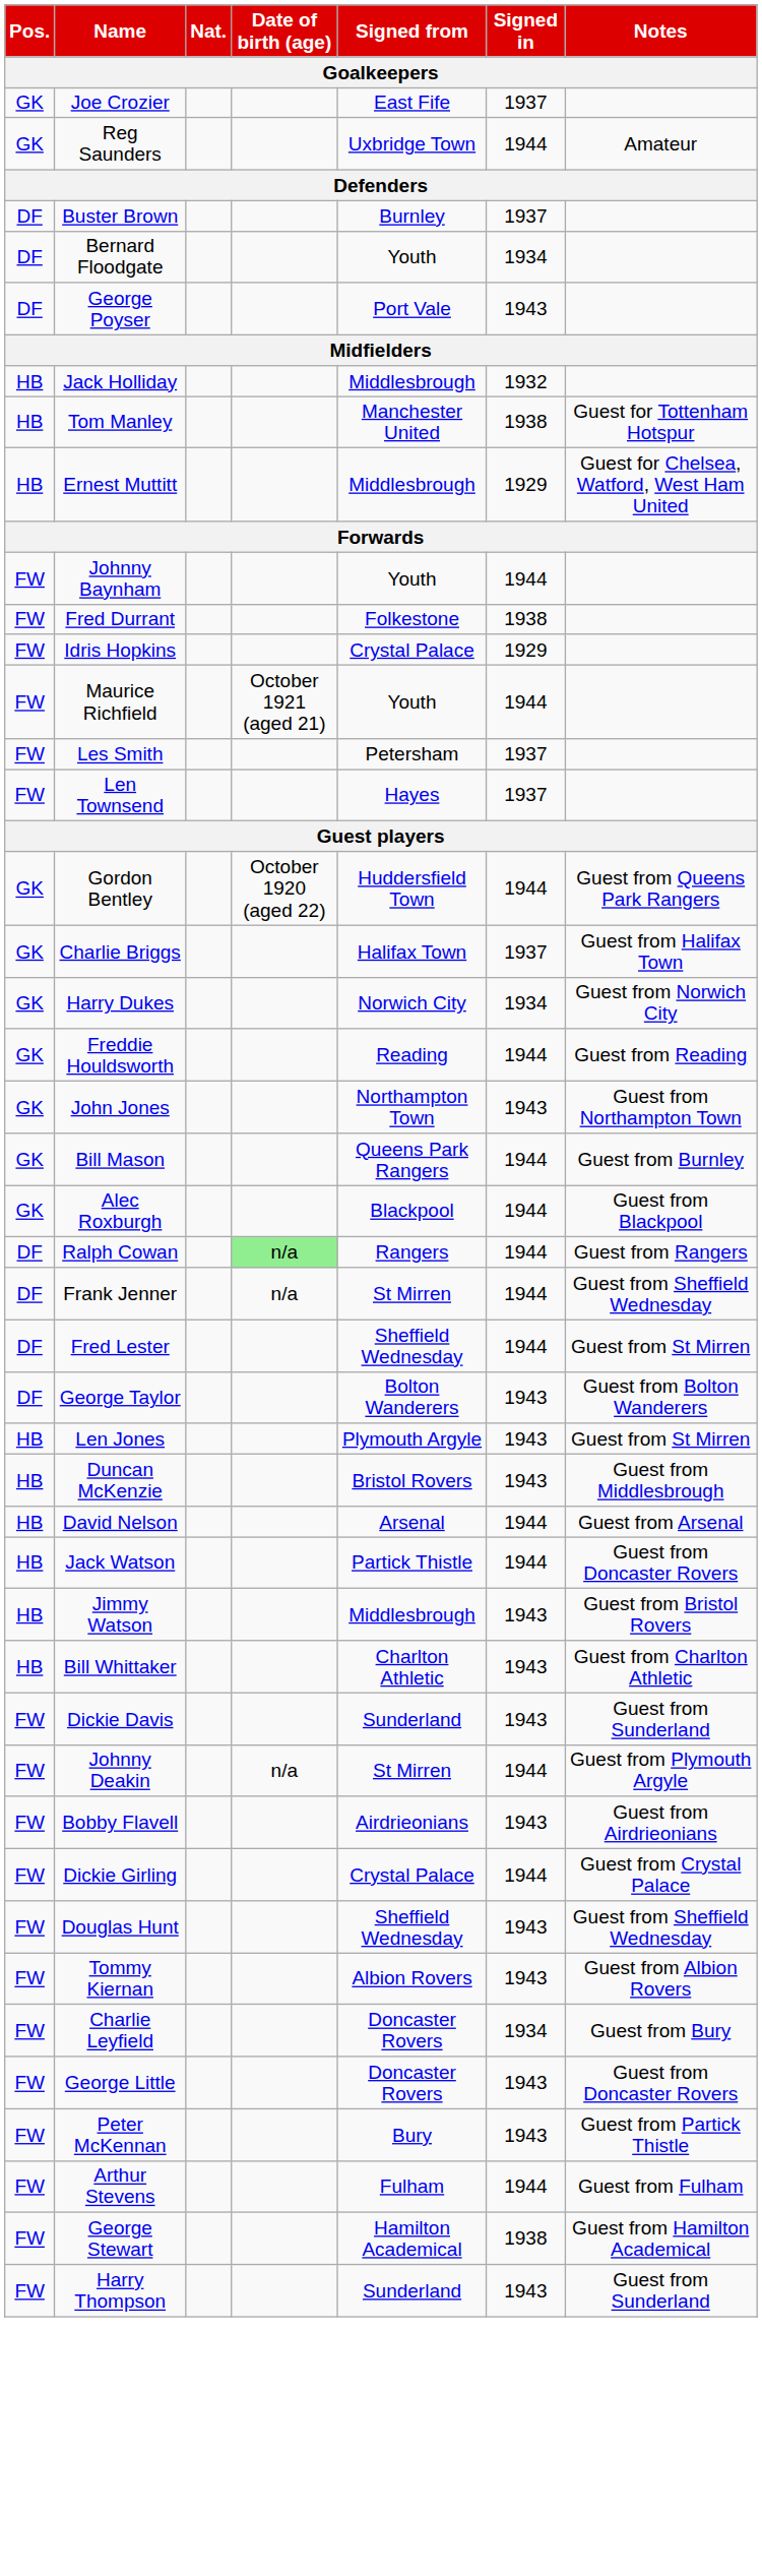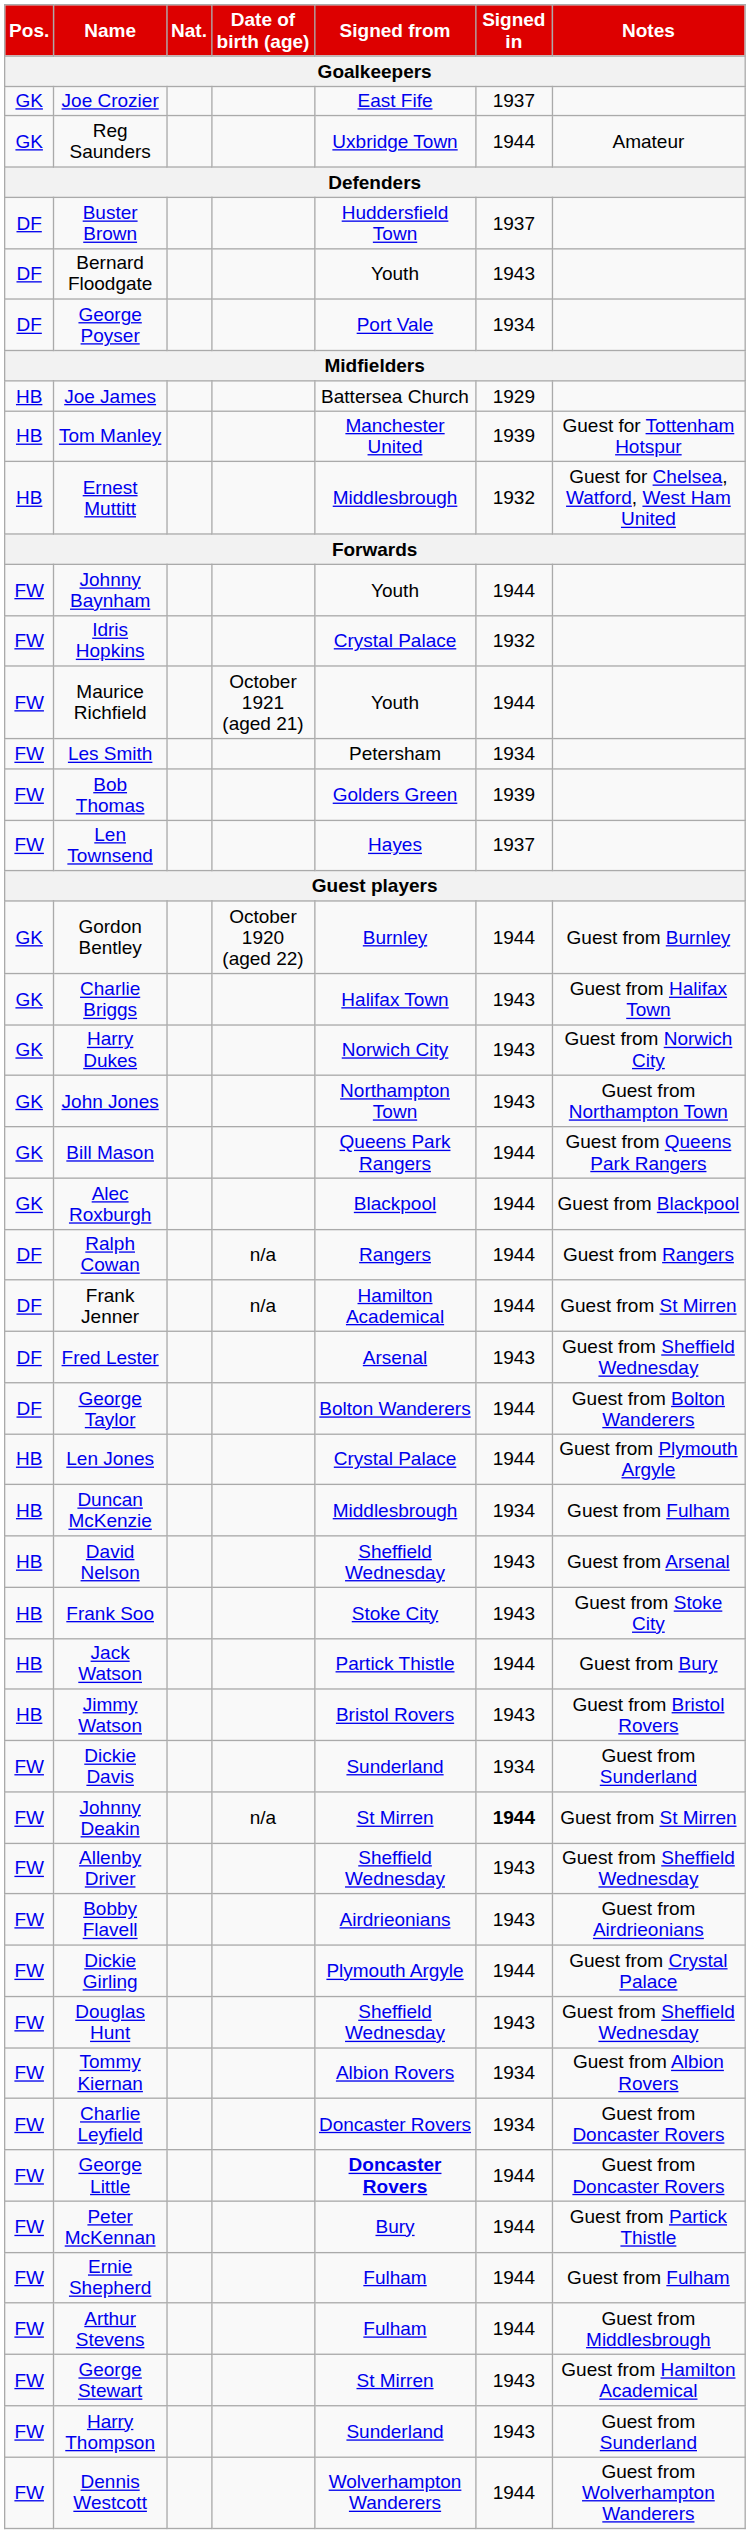 <table style="text-align:center; font-size:90%; width:90%;" class="wikitable">
 <tr>
 <th style="background:#d00; color:white; text-align:center;">Pos.</th>
 <th style="background:#d00; color:white; text-align:center;">Name</th>
 <th style="background:#d00; color:white; text-align:center;">Nat.</th>
 <th style="background:#d00; color:white; text-align:center;">Date of birth (age)</th>
 <th style="background:#d00; color:white; text-align:center;">Signed from</th>
 <th style="background:#d00; color:white; text-align:center;">Signed in</th>
 <th style="background:#d00; color:white; text-align:center;">Notes</th>
 </tr>
 <tr>
 <th colspan="7">Goalkeepers</th>
 </tr>
 <tr>
 <td><a href='#'>GK</a></td>
 <td><a href='#'>Joe Crozier</a></td>
 <td></td>
 <td></td>
 <td><a href='#'>East Fife</a></td>
 <td>1937</td>
 <td></td>
 </tr>
 <tr>
 <td><a href='#'>GK</a></td>
 <td>Reg Saunders</td>
 <td></td>
 <td></td>
 <td><a href='#'>Uxbridge Town</a></td>
 <td>1944</td>
 <td>Amateur</td>
 </tr>
 <tr>
 <th colspan="7">Defenders</th>
 </tr>
 <tr>
 <td><a href='#'>DF</a></td>
 <td><a href='#'>Buster Brown</a></td>
 <td></td>
 <td></td>
-<td><a href='#'>Burnley</a></td>
+<td><a href='#'>Huddersfield Town</a></td>
 <td>1937</td>
 <td></td>
 </tr>
 <tr>
 <td><a href='#'>DF</a></td>
 <td>Bernard Floodgate</td>
 <td></td>
 <td></td>
 <td>Youth</td>
-<td>1934</td>
+<td>1943</td>
 <td></td>
 </tr>
 <tr>
 <td><a href='#'>DF</a></td>
 <td><a href='#'>George Poyser</a></td>
 <td></td>
 <td></td>
 <td><a href='#'>Port Vale</a></td>
-<td>1943</td>
+<td>1934</td>
 <td></td>
 </tr>
 <tr>
 <th colspan="7">Midfielders</th>
 </tr>
 <tr>
 <td><a href='#'>HB</a></td>
-<td><a href='#'>Jack Holliday</a></td>
+<td><a href='#'>Joe James</a></td>
 <td></td>
 <td></td>
-<td><a href='#'>Middlesbrough</a></td>
-<td>1932</td>
+<td>Battersea Church</td>
+<td>1929</td>
 <td></td>
 </tr>
 <tr>
 <td><a href='#'>HB</a></td>
 <td><a href='#'>Tom Manley</a></td>
 <td></td>
 <td></td>
 <td><a href='#'>Manchester United</a></td>
-<td>1938</td>
+<td>1939</td>
 <td>Guest for <a href='#'>Tottenham Hotspur</a></td>
 </tr>
 <tr>
 <td><a href='#'>HB</a></td>
 <td><a href='#'>Ernest Muttitt</a></td>
 <td></td>
 <td></td>
 <td><a href='#'>Middlesbrough</a></td>
-<td>1929</td>
+<td>1932</td>
 <td>Guest for <a href='#'>Chelsea</a>, <a href='#'>Watford</a>, <a href='#'>West Ham United</a></td>
 </tr>
 <tr>
 <th colspan="7">Forwards</th>
 </tr>
 <tr>
 <td><a href='#'>FW</a></td>
 <td><a href='#'>Johnny Baynham</a></td>
 <td></td>
 <td></td>
 <td>Youth</td>
 <td>1944</td>
 <td></td>
 </tr>
 <tr>
 <td><a href='#'>FW</a></td>
-<td><a href='#'>Fred Durrant</a></td>
-<td></td>
-<td></td>
-<td><a href='#'>Folkestone</a></td>
-<td>1938</td>
-<td></td>
-</tr>
-<tr>
-<td><a href='#'>FW</a></td>
 <td><a href='#'>Idris Hopkins</a></td>
 <td></td>
 <td></td>
 <td><a href='#'>Crystal Palace</a></td>
-<td>1929</td>
+<td>1932</td>
 <td></td>
 </tr>
 <tr>
 <td><a href='#'>FW</a></td>
 <td>Maurice Richfield</td>
 <td></td>
 <td>October 1921 (aged 21)</td>
 <td>Youth</td>
 <td>1944</td>
 <td></td>
 </tr>
 <tr>
 <td><a href='#'>FW</a></td>
 <td><a href='#'>Les Smith</a></td>
 <td></td>
 <td></td>
 <td>Petersham</td>
-<td>1937</td>
+<td>1934</td>
+<td></td>
+</tr>
+<tr>
+<td><a href='#'>FW</a></td>
+<td><a href='#'>Bob Thomas</a></td>
+<td></td>
+<td></td>
+<td><a href='#'>Golders Green</a></td>
+<td>1939</td>
 <td></td>
 </tr>
 <tr>
 <td><a href='#'>FW</a></td>
 <td><a href='#'>Len Townsend</a></td>
 <td></td>
 <td></td>
 <td><a href='#'>Hayes</a></td>
 <td>1937</td>
 <td></td>
 </tr>
 <tr>
 <th colspan="7">Guest players</th>
 </tr>
 <tr>
 <td><a href='#'>GK</a></td>
 <td>Gordon Bentley</td>
 <td></td>
 <td>October 1920 (aged 22)</td>
-<td><a href='#'>Huddersfield Town</a></td>
+<td><a href='#'>Burnley</a></td>
 <td>1944</td>
-<td>Guest from <a href='#'>Queens Park Rangers</a></td>
+<td>Guest from <a href='#'>Burnley</a></td>
 </tr>
 <tr>
 <td><a href='#'>GK</a></td>
 <td><a href='#'>Charlie Briggs</a></td>
 <td></td>
 <td></td>
 <td><a href='#'>Halifax Town</a></td>
-<td>1937</td>
+<td>1943</td>
 <td>Guest from <a href='#'>Halifax Town</a></td>
 </tr>
 <tr>
 <td><a href='#'>GK</a></td>
 <td><a href='#'>Harry Dukes</a></td>
 <td></td>
 <td></td>
 <td><a href='#'>Norwich City</a></td>
-<td>1934</td>
+<td>1943</td>
 <td>Guest from <a href='#'>Norwich City</a></td>
-</tr>
-<tr>
-<td><a href='#'>GK</a></td>
-<td><a href='#'>Freddie Houldsworth</a></td>
-<td></td>
-<td></td>
-<td><a href='#'>Reading</a></td>
-<td>1944</td>
-<td>Guest from <a href='#'>Reading</a></td>
 </tr>
 <tr>
 <td><a href='#'>GK</a></td>
 <td><a href='#'>John Jones</a></td>
 <td></td>
 <td></td>
 <td><a href='#'>Northampton Town</a></td>
 <td>1943</td>
 <td>Guest from <a href='#'>Northampton Town</a></td>
 </tr>
 <tr>
 <td><a href='#'>GK</a></td>
 <td><a href='#'>Bill Mason</a></td>
 <td></td>
 <td></td>
 <td><a href='#'>Queens Park Rangers</a></td>
 <td>1944</td>
-<td>Guest from <a href='#'>Burnley</a></td>
+<td>Guest from <a href='#'>Queens Park Rangers</a></td>
 </tr>
 <tr>
 <td><a href='#'>GK</a></td>
 <td><a href='#'>Alec Roxburgh</a></td>
 <td></td>
 <td></td>
 <td><a href='#'>Blackpool</a></td>
 <td>1944</td>
 <td>Guest from <a href='#'>Blackpool</a></td>
 </tr>
 <tr>
 <td><a href='#'>DF</a></td>
 <td><a href='#'>Ralph Cowan</a></td>
 <td></td>
-<td style="background: lightgreen;">n/a</td>
+<td>n/a</td>
 <td><a href='#'>Rangers</a></td>
 <td>1944</td>
 <td>Guest from <a href='#'>Rangers</a></td>
 </tr>
 <tr>
 <td><a href='#'>DF</a></td>
 <td>Frank Jenner</td>
 <td></td>
 <td>n/a</td>
-<td><a href='#'>St Mirren</a></td>
+<td><a href='#'>Hamilton Academical</a></td>
 <td>1944</td>
-<td>Guest from <a href='#'>Sheffield Wednesday</a></td>
+<td>Guest from <a href='#'>St Mirren</a></td>
 </tr>
 <tr>
 <td><a href='#'>DF</a></td>
 <td><a href='#'>Fred Lester</a></td>
 <td></td>
 <td></td>
-<td><a href='#'>Sheffield Wednesday</a></td>
-<td>1944</td>
-<td>Guest from <a href='#'>St Mirren</a></td>
+<td><a href='#'>Arsenal</a></td>
+<td>1943</td>
+<td>Guest from <a href='#'>Sheffield Wednesday</a></td>
 </tr>
 <tr>
 <td><a href='#'>DF</a></td>
 <td><a href='#'>George Taylor</a></td>
 <td></td>
 <td></td>
 <td><a href='#'>Bolton Wanderers</a></td>
-<td>1943</td>
+<td>1944</td>
 <td>Guest from <a href='#'>Bolton Wanderers</a></td>
 </tr>
 <tr>
 <td><a href='#'>HB</a></td>
 <td><a href='#'>Len Jones</a></td>
 <td></td>
 <td></td>
-<td><a href='#'>Plymouth Argyle</a></td>
-<td>1943</td>
-<td>Guest from <a href='#'>St Mirren</a></td>
+<td><a href='#'>Crystal Palace</a></td>
+<td>1944</td>
+<td>Guest from <a href='#'>Plymouth Argyle</a></td>
 </tr>
 <tr>
 <td><a href='#'>HB</a></td>
 <td><a href='#'>Duncan McKenzie</a></td>
 <td></td>
 <td></td>
-<td><a href='#'>Bristol Rovers</a></td>
-<td>1943</td>
-<td>Guest from <a href='#'>Middlesbrough</a></td>
+<td><a href='#'>Middlesbrough</a></td>
+<td>1934</td>
+<td>Guest from <a href='#'>Fulham</a></td>
 </tr>
 <tr>
 <td><a href='#'>HB</a></td>
 <td><a href='#'>David Nelson</a></td>
 <td></td>
 <td></td>
-<td><a href='#'>Arsenal</a></td>
-<td>1944</td>
+<td><a href='#'>Sheffield Wednesday</a></td>
+<td>1943</td>
 <td>Guest from <a href='#'>Arsenal</a></td>
+</tr>
+<tr>
+<td><a href='#'>HB</a></td>
+<td><a href='#'>Frank Soo</a></td>
+<td></td>
+<td></td>
+<td><a href='#'>Stoke City</a></td>
+<td>1943</td>
+<td>Guest from <a href='#'>Stoke City</a></td>
 </tr>
 <tr>
 <td><a href='#'>HB</a></td>
 <td><a href='#'>Jack Watson</a></td>
 <td></td>
 <td></td>
 <td><a href='#'>Partick Thistle</a></td>
 <td>1944</td>
-<td>Guest from <a href='#'>Doncaster Rovers</a></td>
+<td>Guest from <a href='#'>Bury</a></td>
 </tr>
 <tr>
 <td><a href='#'>HB</a></td>
 <td><a href='#'>Jimmy Watson</a></td>
 <td></td>
 <td></td>
-<td><a href='#'>Middlesbrough</a></td>
+<td><a href='#'>Bristol Rovers</a></td>
 <td>1943</td>
 <td>Guest from <a href='#'>Bristol Rovers</a></td>
-</tr>
-<tr>
-<td><a href='#'>HB</a></td>
-<td><a href='#'>Bill Whittaker</a></td>
-<td></td>
-<td></td>
-<td><a href='#'>Charlton Athletic</a></td>
-<td>1943</td>
-<td>Guest from <a href='#'>Charlton Athletic</a></td>
 </tr>
 <tr>
 <td><a href='#'>FW</a></td>
 <td><a href='#'>Dickie Davis</a></td>
 <td></td>
 <td></td>
 <td><a href='#'>Sunderland</a></td>
-<td>1943</td>
+<td>1934</td>
 <td>Guest from <a href='#'>Sunderland</a></td>
 </tr>
 <tr>
 <td><a href='#'>FW</a></td>
 <td><a href='#'>Johnny Deakin</a></td>
 <td></td>
 <td>n/a</td>
 <td><a href='#'>St Mirren</a></td>
-<td>1944</td>
-<td>Guest from <a href='#'>Plymouth Argyle</a></td>
+<td><strong>1944</strong></td>
+<td>Guest from <a href='#'>St Mirren</a></td>
+</tr>
+<tr>
+<td><a href='#'>FW</a></td>
+<td><a href='#'>Allenby Driver</a></td>
+<td></td>
+<td></td>
+<td><a href='#'>Sheffield Wednesday</a></td>
+<td>1943</td>
+<td>Guest from <a href='#'>Sheffield Wednesday</a></td>
 </tr>
 <tr>
 <td><a href='#'>FW</a></td>
 <td><a href='#'>Bobby Flavell</a></td>
 <td></td>
 <td></td>
 <td><a href='#'>Airdrieonians</a></td>
 <td>1943</td>
 <td>Guest from <a href='#'>Airdrieonians</a></td>
 </tr>
 <tr>
 <td><a href='#'>FW</a></td>
 <td><a href='#'>Dickie Girling</a></td>
 <td></td>
 <td></td>
-<td><a href='#'>Crystal Palace</a></td>
+<td><a href='#'>Plymouth Argyle</a></td>
 <td>1944</td>
 <td>Guest from <a href='#'>Crystal Palace</a></td>
 </tr>
 <tr>
 <td><a href='#'>FW</a></td>
 <td><a href='#'>Douglas Hunt</a></td>
 <td></td>
 <td></td>
 <td><a href='#'>Sheffield Wednesday</a></td>
 <td>1943</td>
 <td>Guest from <a href='#'>Sheffield Wednesday</a></td>
 </tr>
 <tr>
 <td><a href='#'>FW</a></td>
 <td><a href='#'>Tommy Kiernan</a></td>
 <td></td>
 <td></td>
 <td><a href='#'>Albion Rovers</a></td>
-<td>1943</td>
+<td>1934</td>
 <td>Guest from <a href='#'>Albion Rovers</a></td>
 </tr>
 <tr>
 <td><a href='#'>FW</a></td>
 <td><a href='#'>Charlie Leyfield</a></td>
 <td></td>
 <td></td>
 <td><a href='#'>Doncaster Rovers</a></td>
 <td>1934</td>
-<td>Guest from <a href='#'>Bury</a></td>
+<td>Guest from <a href='#'>Doncaster Rovers</a></td>
 </tr>
 <tr>
 <td><a href='#'>FW</a></td>
 <td><a href='#'>George Little</a></td>
 <td></td>
 <td></td>
-<td><a href='#'>Doncaster Rovers</a></td>
-<td>1943</td>
+<td><strong><a href='#'>Doncaster Rovers</a></strong></td>
+<td>1944</td>
 <td>Guest from <a href='#'>Doncaster Rovers</a></td>
 </tr>
 <tr>
 <td><a href='#'>FW</a></td>
 <td><a href='#'>Peter McKennan</a></td>
 <td></td>
 <td></td>
 <td><a href='#'>Bury</a></td>
-<td>1943</td>
+<td>1944</td>
 <td>Guest from <a href='#'>Partick Thistle</a></td>
+</tr>
+<tr>
+<td><a href='#'>FW</a></td>
+<td><a href='#'>Ernie Shepherd</a></td>
+<td></td>
+<td></td>
+<td><a href='#'>Fulham</a></td>
+<td>1944</td>
+<td>Guest from <a href='#'>Fulham</a></td>
 </tr>
 <tr>
 <td><a href='#'>FW</a></td>
 <td><a href='#'>Arthur Stevens</a></td>
 <td></td>
 <td></td>
 <td><a href='#'>Fulham</a></td>
 <td>1944</td>
-<td>Guest from <a href='#'>Fulham</a></td>
+<td>Guest from <a href='#'>Middlesbrough</a></td>
 </tr>
 <tr>
 <td><a href='#'>FW</a></td>
 <td><a href='#'>George Stewart</a></td>
 <td></td>
 <td></td>
-<td><a href='#'>Hamilton Academical</a></td>
-<td>1938</td>
+<td><a href='#'>St Mirren</a></td>
+<td>1943</td>
 <td>Guest from <a href='#'>Hamilton Academical</a></td>
 </tr>
 <tr>
 <td><a href='#'>FW</a></td>
 <td><a href='#'>Harry Thompson</a></td>
 <td></td>
 <td></td>
 <td><a href='#'>Sunderland</a></td>
 <td>1943</td>
 <td>Guest from <a href='#'>Sunderland</a></td>
 </tr>
+<tr>
+<td><a href='#'>FW</a></td>
+<td><a href='#'>Dennis Westcott</a></td>
+<td></td>
+<td></td>
+<td><a href='#'>Wolverhampton Wanderers</a></td>
+<td>1944</td>
+<td>Guest from <a href='#'>Wolverhampton Wanderers</a></td>
+</tr>
 </table>
